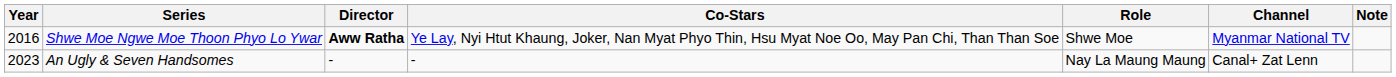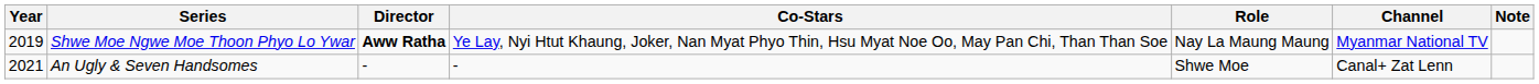 <table class="wikitable sortable">
 <tr>
 <th>Year</th>
 <th>Series</th>
 <th>Director</th>
 <th>Co-Stars</th>
 <th>Role</th>
 <th>Channel</th>
 <th>Note</th>
 </tr>
 <tr>
-<td>2016</td>
+<td>2019</td>
 <td><em><a href='#'>Shwe Moe Ngwe Moe Thoon Phyo Lo Ywar</a></em></td>
 <td><strong>Aww Ratha</strong></td>
 <td><a href='#'>Ye Lay</a>, Nyi Htut Khaung, Joker, Nan Myat Phyo Thin, Hsu Myat Noe Oo, May Pan Chi, Than Than Soe</td>
-<td>Shwe Moe</td>
+<td>Nay La Maung Maung</td>
 <td><a href='#'>Myanmar National TV</a></td>
 <td></td>
 </tr>
 <tr>
-<td>2023</td>
+<td>2021</td>
 <td><em>An Ugly & Seven Handsomes</em></td>
 <td>-</td>
 <td>-</td>
-<td>Nay La Maung Maung</td>
+<td>Shwe Moe</td>
 <td>Canal+ Zat Lenn</td>
 <td></td>
 </tr>
 </table>
